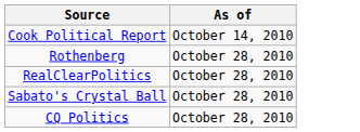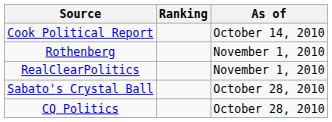 <table class="wikitable" style="text-align:center">
 <tr>
 <th>Source</th>
+<th>Ranking</th>
 <th>As of</th>
 </tr>
 <tr>
 <td><a href='#'>Cook Political Report</a></td>
+<td></td>
 <td>October 14, 2010</td>
 </tr>
 <tr>
 <td><a href='#'>Rothenberg</a></td>
-<td>October 28, 2010</td>
+<td></td>
+<td>November 1, 2010</td>
 </tr>
 <tr>
 <td><a href='#'>RealClearPolitics</a></td>
-<td>October 28, 2010</td>
+<td></td>
+<td>November 1, 2010</td>
 </tr>
 <tr>
 <td><a href='#'>Sabato's Crystal Ball</a></td>
+<td></td>
 <td>October 28, 2010</td>
 </tr>
 <tr>
 <td><a href='#'>CQ Politics</a></td>
+<td></td>
 <td>October 28, 2010</td>
 </tr>
 </table>
